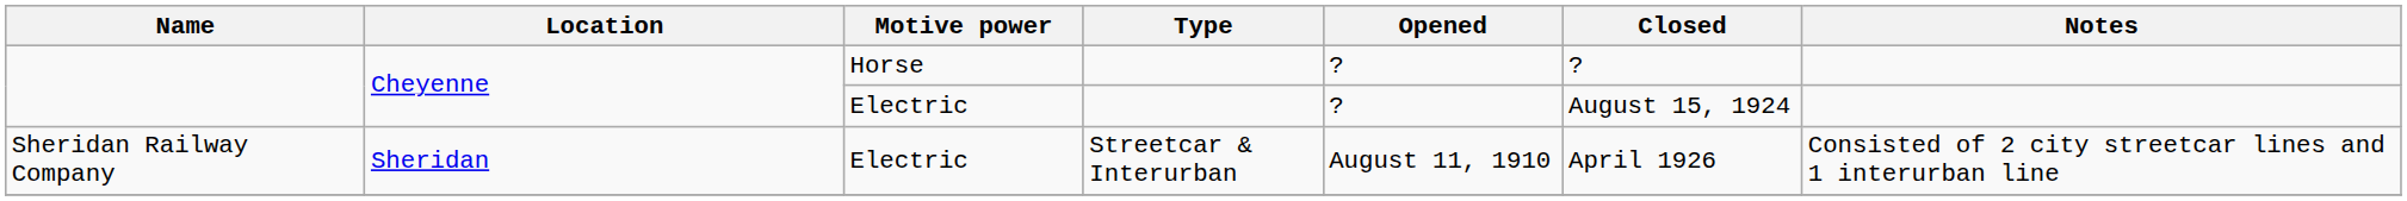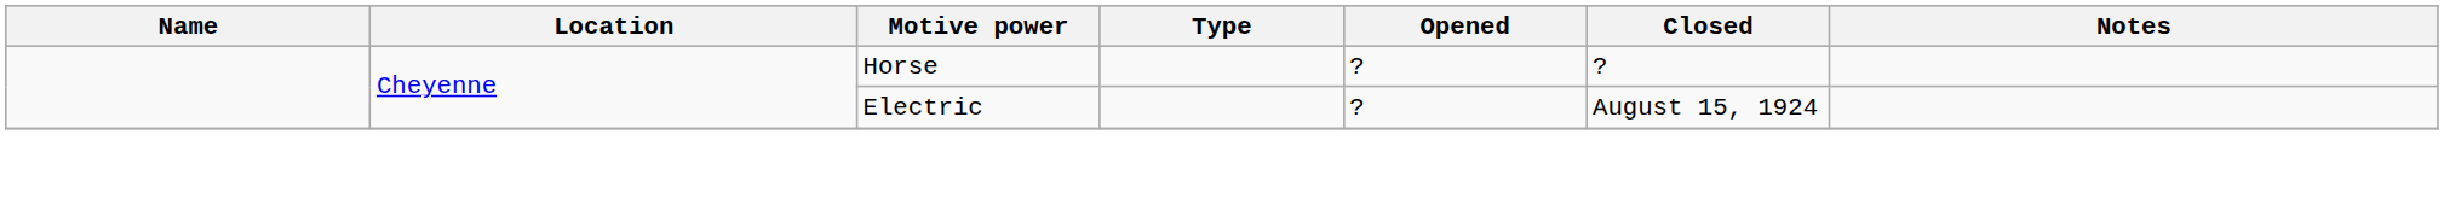 <table class="wikitable sortable" width=100%>
 <tr>
 <th width=15%>Name</th>
 <th width=20%>Location</th>
 <th width=10%>Motive power</th>
 <th width=10%>Type</th>
 <th width=10%>Opened</th>
 <th width=10%>Closed</th>
 <th class="unsortable" width=25%>Notes</th>
 </tr>
 <tr>
 <td rowspan="2"> </td>
 <td rowspan="2"><a href='#'>Cheyenne</a></td>
 <td>Horse</td>
 <td> </td>
 <td>?</td>
 <td>?</td>
 <td> </td>
 </tr>
 <tr>
 <td>Electric</td>
 <td> </td>
 <td>?</td>
 <td>August 15, 1924</td>
 <td> </td>
 </tr>
 <tr>
-<td>Sheridan Railway Company</td>
-<td><a href='#'>Sheridan</a></td>
-<td>Electric</td>
-<td>Streetcar & Interurban</td>
-<td>August 11, 1910</td>
-<td>April 1926</td>
-<td>Consisted of 2 city streetcar lines and 1 interurban line</td>
-</tr>
-<tr>
 </tr>
 </table>
